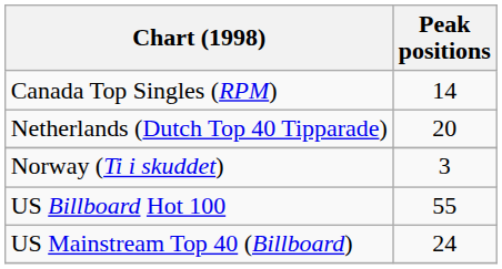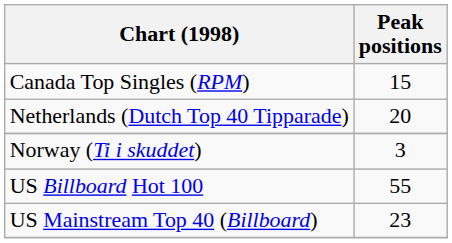 <table class="wikitable sortable">
 <tr>
 <th align="left">Chart (1998)</th>
 <th align="center">Peak<br>positions</th>
 </tr>
 <tr>
 <td>Canada Top Singles (<a href='#'><em>RPM</em></a>)</td>
-<td align="center">14</td>
+<td align="center">15</td>
 </tr>
 <tr>
 <td>Netherlands (<a href='#'>Dutch Top 40 Tipparade</a>)</td>
 <td align="center">20</td>
 </tr>
 <tr>
 </tr>
 <tr>
 </tr>
 <tr>
 <td>Norway (<em><a href='#'>Ti i skuddet</a></em>)</td>
 <td align="center">3</td>
 </tr>
 <tr>
 <td>US <a href='#'><em>Billboard</em></a> <a href='#'>Hot 100</a></td>
 <td align="center">55</td>
 </tr>
 <tr>
 <td>US <a href='#'>Mainstream Top 40</a> (<a href='#'><em>Billboard</em></a>)</td>
-<td align="center">24</td>
+<td align="center">23</td>
 </tr>
 <tr>
 </tr>
 </table>
